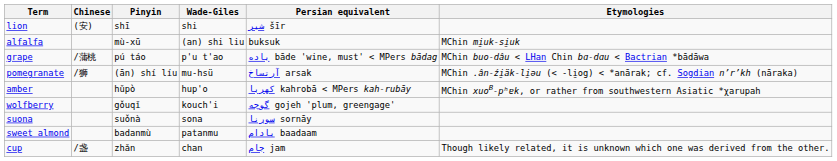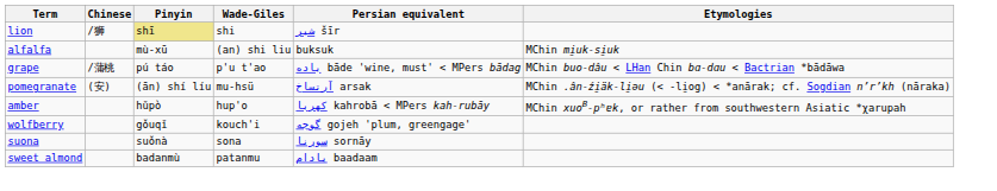 <table class="wikitable sortable">
 <tr>
 <th>Term</th>
 <th>Chinese</th>
 <th>Pinyin</th>
 <th>Wade-Giles</th>
 <th>Persian equivalent</th>
 <th>Etymologies</th>
 </tr>
 <tr>
 <td><a href='#'>lion</a></td>
-<td>(安)</td>
-<td>shī</td>
+<td>/狮</td>
+<td style="background: khaki;">shī</td>
 <td>shi</td>
 <td><a href='#'>شیر</a> šīr</td>
 <td></td>
 </tr>
 <tr>
 <td><a href='#'>alfalfa</a></td>
 <td></td>
 <td>mù-xū</td>
 <td>(an) shi liu</td>
 <td>buksuk</td>
 <td>MChin <em>mḭuk-sḭuk</em></td>
 </tr>
 <tr>
 <td><a href='#'>grape</a></td>
 <td>/蒲桃</td>
 <td>pú táo</td>
 <td>p'u t'ao</td>
 <td><a href='#'>باده</a> bāde 'wine, must' < MPers <em>bādag</em></td>
 <td>MChin <em>buo-dâu</em> < <a href='#'>LHan</a> Chin <em>bɑ-dɑu</em> < <a href='#'>Bactrian</a> *bādāwa</td>
 </tr>
 <tr>
 <td><a href='#'>pomegranate</a></td>
-<td>/狮</td>
+<td>(安)</td>
 <td>(ān) shí líu</td>
 <td>mu-hsü</td>
 <td><a href='#'>آرتساخ</a> arsak</td>
 <td>MChin <em>.ân-źḭäk-lḭəu</em> (< -lḭog) < *anārak; cf. <a href='#'>Sogdian</a> <em>n’r’kh</em> (nāraka)</td>
 </tr>
 <tr>
 <td><a href='#'>amber</a></td>
 <td></td>
 <td>hǔpò</td>
 <td>hup'o</td>
 <td><a href='#'>کهربا</a> kahrobā < MPers <em>kah-rubāy</em></td>
 <td>MChin <em>xuo<sup>B</sup>-pʰɐk</em>, or rather from southwestern Asiatic *χarupah</td>
 </tr>
 <tr>
 <td><a href='#'>wolfberry</a></td>
 <td></td>
 <td>gǒuqǐ</td>
 <td>kouch'i</td>
 <td><a href='#'>گوجه</a> gojeh 'plum, greengage'</td>
 <td></td>
 </tr>
 <tr>
 <td><a href='#'>suona</a></td>
 <td></td>
 <td>suǒnà</td>
 <td>sona</td>
 <td><a href='#'>سورنا</a> sornāy</td>
 <td></td>
 </tr>
 <tr>
 <td><a href='#'>sweet almond</a></td>
 <td></td>
 <td>badanmù</td>
 <td>patanmu</td>
 <td><a href='#'>بادام</a> baadaam</td>
 <td></td>
 </tr>
-<tr>
-<td><a href='#'>cup</a></td>
-<td>/盏</td>
-<td>zhǎn</td>
-<td>chan</td>
-<td><a href='#'>جام</a> jam</td>
-<td>Though likely related, it is unknown which one was derived from the other.</td>
-</tr>
 </table>
